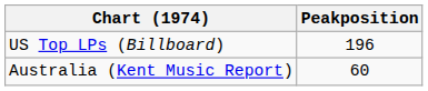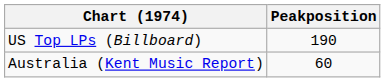 <table class="wikitable">
 <tr>
 <th>Chart (1974)</th>
 <th>Peakposition</th>
 </tr>
 <tr>
 <td>US <a href='#'>Top LPs</a> (<em>Billboard</em>)</td>
-<td align="center">196</td>
+<td align="center">190</td>
 </tr>
 <tr>
 <td>Australia (<a href='#'>Kent Music Report</a>)</td>
 <td align="center">60</td>
 </tr>
 </table>
